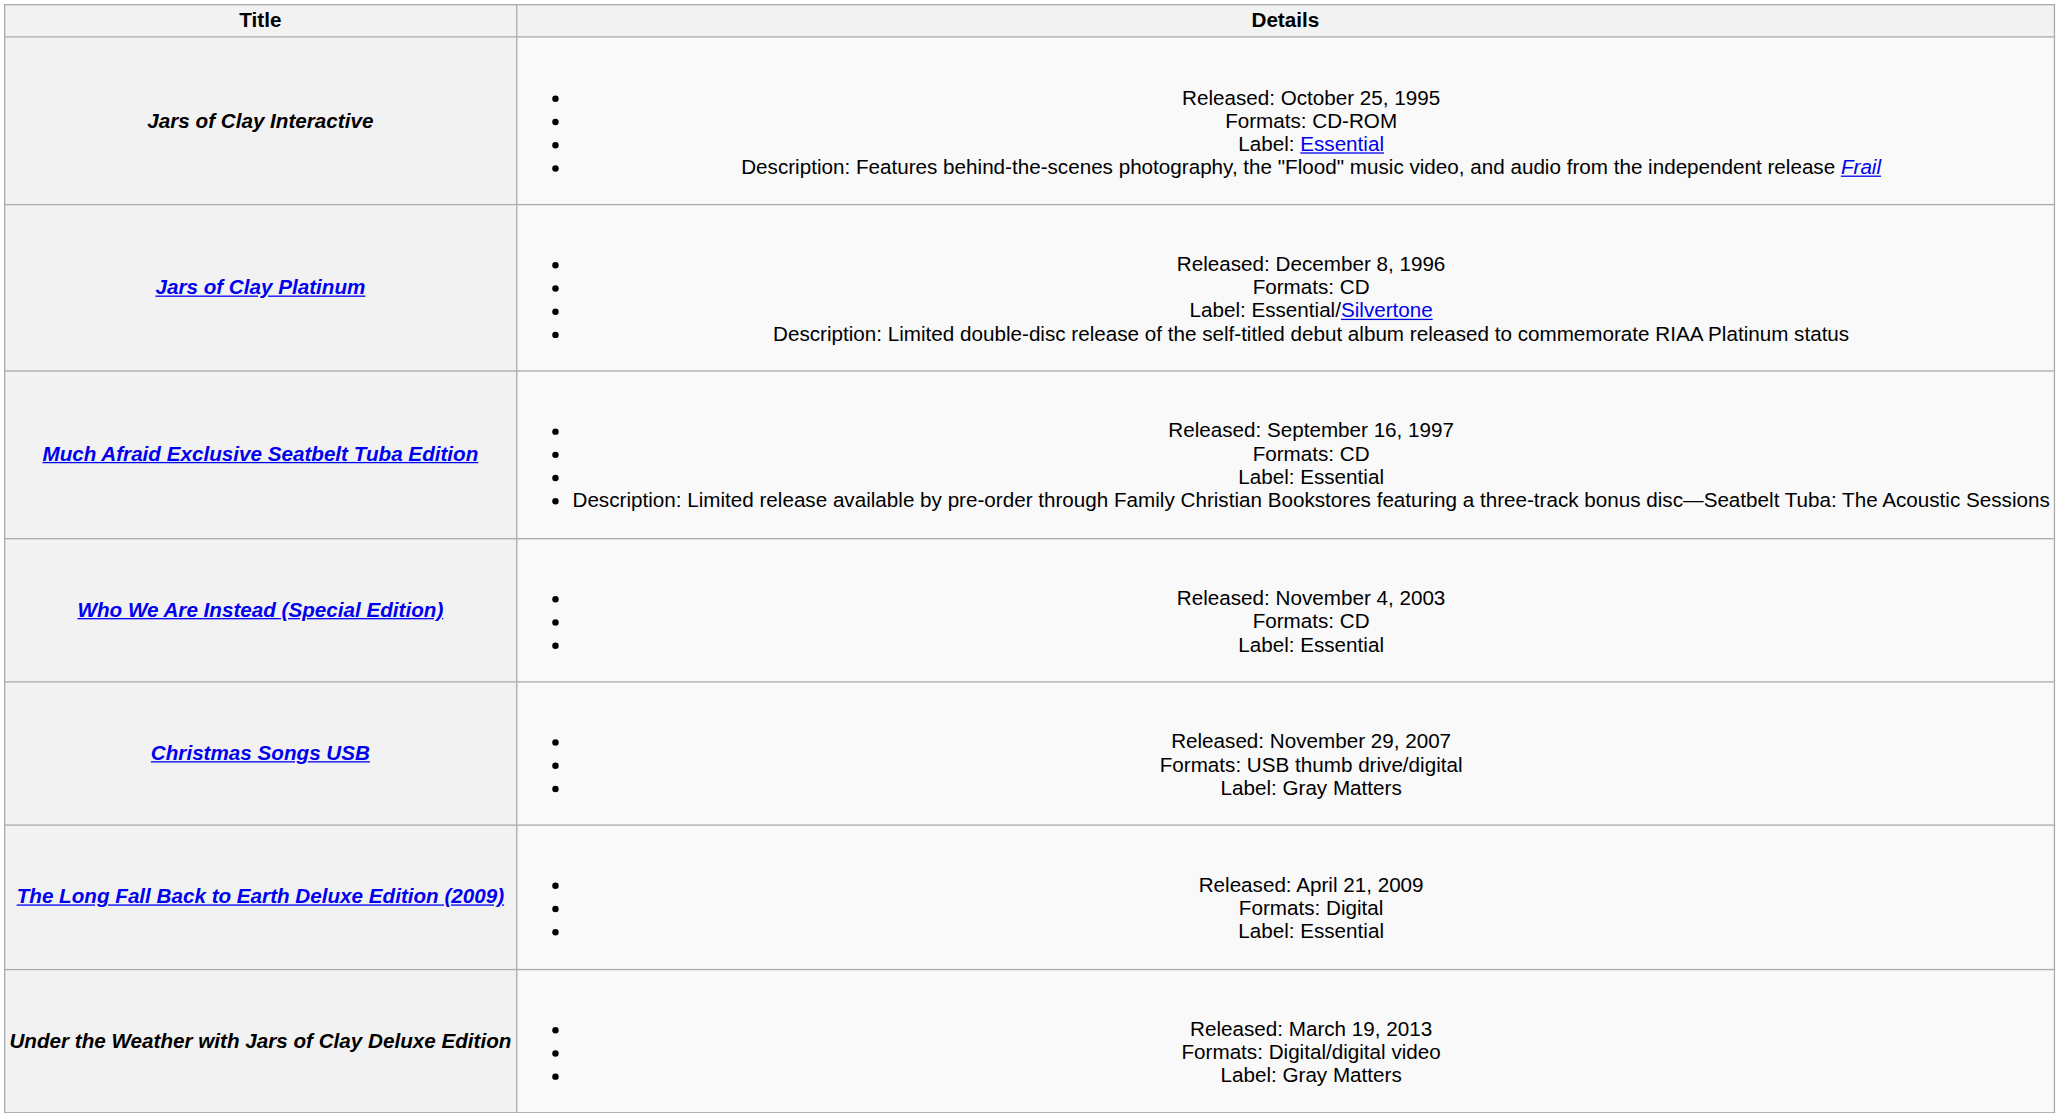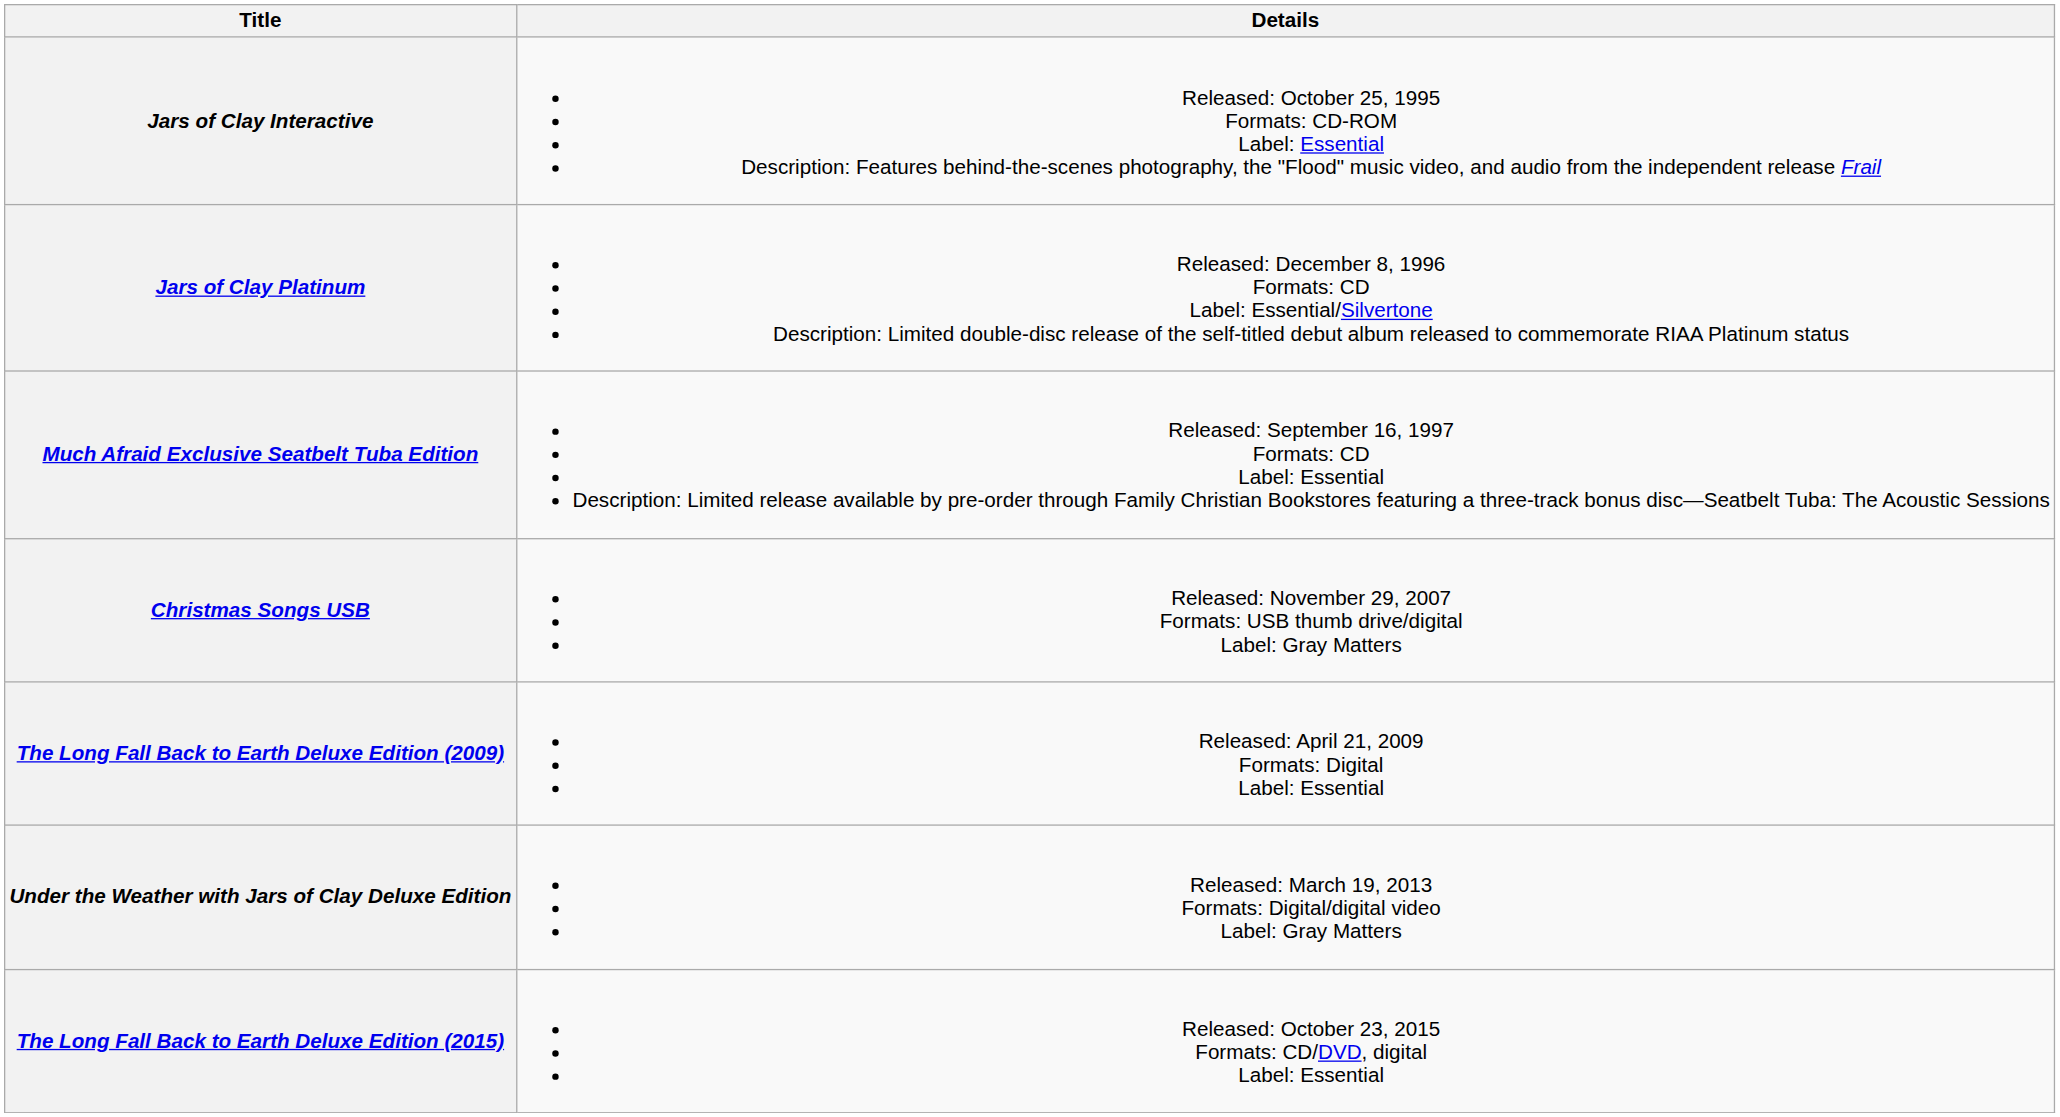 <table class="wikitable plainrowheaders" style="text-align:center;">
 <tr>
 <th scope="col">Title</th>
 <th scope="col">Details</th>
 </tr>
 <tr>
 <th scope="row"><em>Jars of Clay Interactive</em></th>
 <td><br><ul><li>Released: October 25, 1995</li><li>Formats: CD-ROM</li><li>Label: <a href='#'>Essential</a></li><li>Description: Features behind-the-scenes photography, the "Flood" music video, and audio from the independent release <em><a href='#'>Frail</a></em></li></ul></td>
 </tr>
 <tr>
 <th scope="row"><em><a href='#'>Jars of Clay Platinum</a></em></th>
 <td><br><ul><li>Released: December 8, 1996</li><li>Formats: CD</li><li>Label: Essential/<a href='#'>Silvertone</a></li><li>Description: Limited double-disc release of the self-titled debut album released to commemorate RIAA Platinum status</li></ul></td>
 </tr>
 <tr>
 <th scope="row"><em><a href='#'>Much Afraid Exclusive Seatbelt Tuba Edition</a></em></th>
 <td><br><ul><li>Released: September 16, 1997</li><li>Formats: CD</li><li>Label: Essential</li><li>Description: Limited release available by pre-order through Family Christian Bookstores featuring a three-track bonus disc—Seatbelt Tuba: The Acoustic Sessions</li></ul></td>
 </tr>
 <tr>
-<th scope="row"><em><a href='#'>Who We Are Instead (Special Edition)</a></em></th>
-<td><br><ul><li>Released: November 4, 2003</li><li>Formats: CD</li><li>Label: Essential</li></ul></td>
-</tr>
-<tr>
 <th scope="row"><em><a href='#'>Christmas Songs USB</a></em></th>
 <td><br><ul><li>Released: November 29, 2007</li><li>Formats: USB thumb drive/digital</li><li>Label: Gray Matters</li></ul></td>
 </tr>
 <tr>
 <th scope="row"><em><a href='#'>The Long Fall Back to Earth Deluxe Edition (2009)</a></em></th>
 <td><br><ul><li>Released: April 21, 2009</li><li>Formats: Digital</li><li>Label: Essential</li></ul></td>
 </tr>
 <tr>
 <th scope="row"><em>Under the Weather with Jars of Clay Deluxe Edition</em></th>
 <td><br><ul><li>Released: March 19, 2013</li><li>Formats: Digital/digital video</li><li>Label: Gray Matters</li></ul></td>
 </tr>
+<tr>
+<th scope="row"><em><a href='#'>The Long Fall Back to Earth Deluxe Edition (2015)</a></em></th>
+<td><br><ul><li>Released: October 23, 2015</li><li>Formats: CD/<a href='#'>DVD</a>, digital</li><li>Label: Essential</li></ul></td>
+</tr>
 </table>
